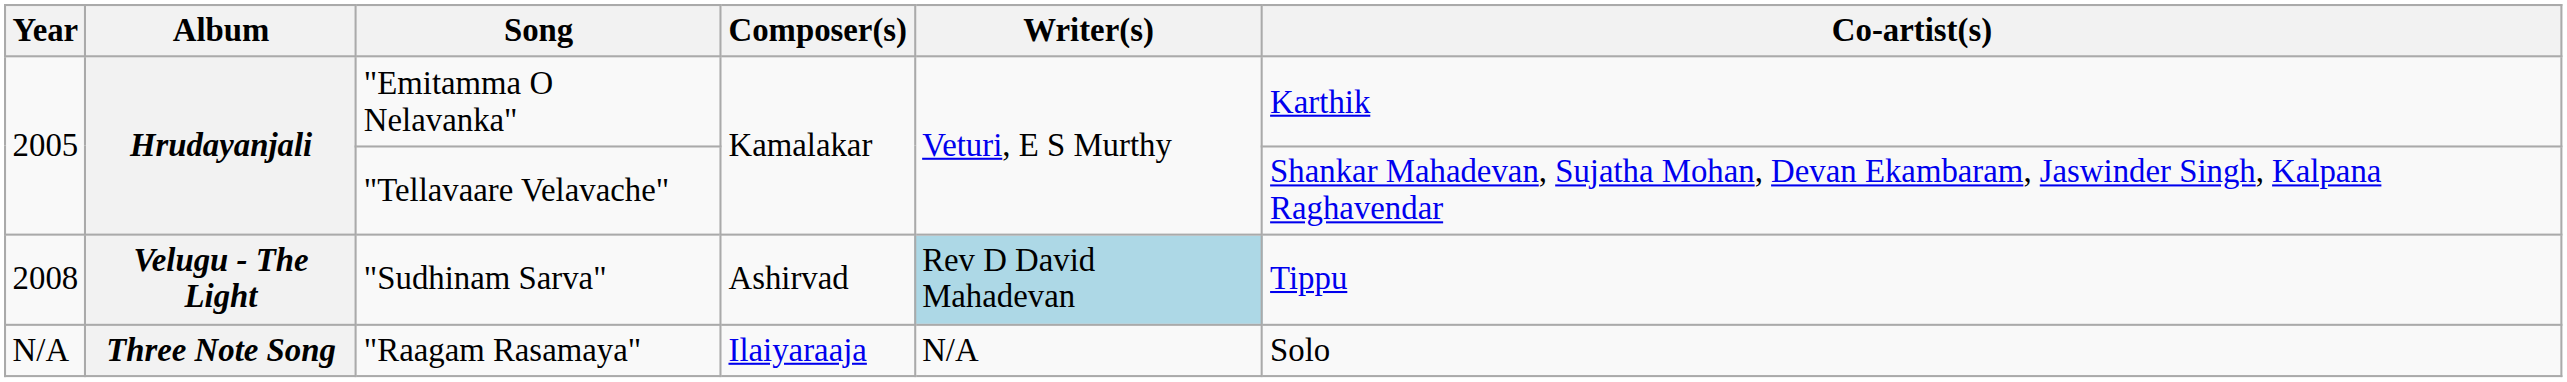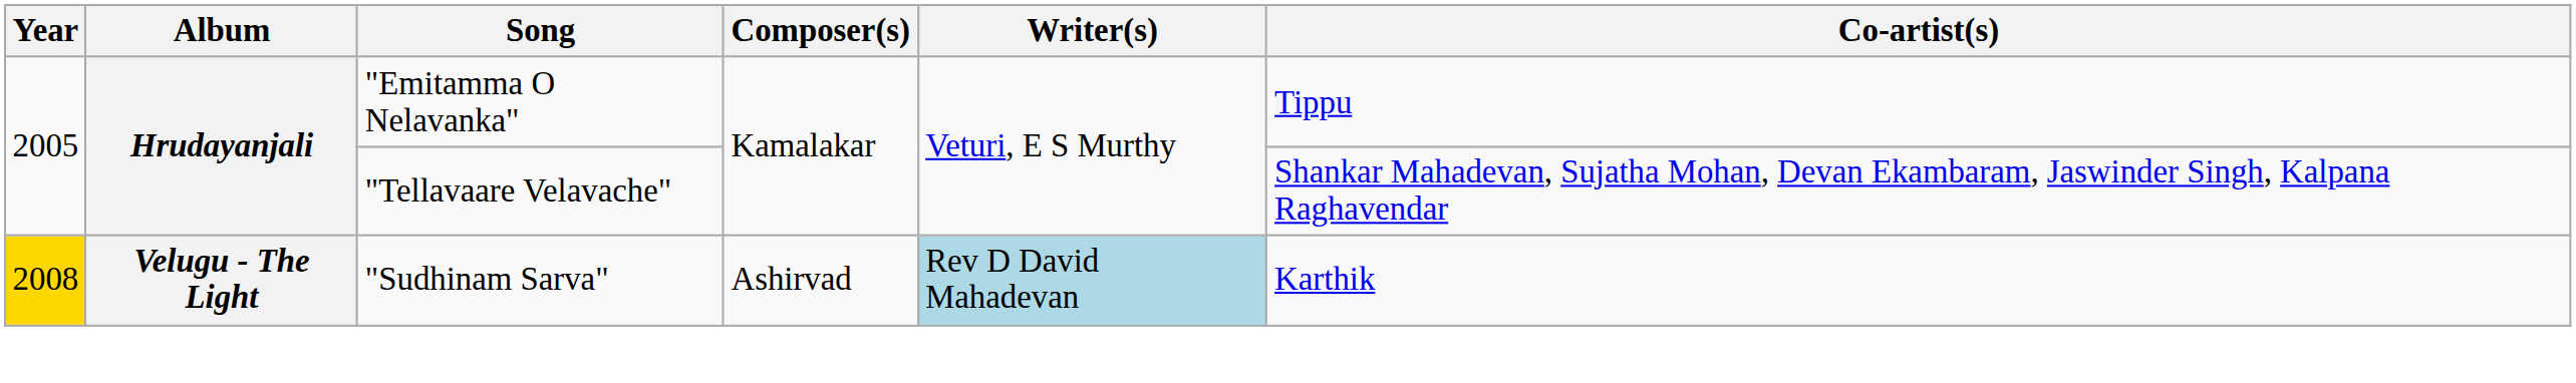 <table class="wikitable">
 <tr>
 <th>Year</th>
 <th>Album</th>
 <th>Song</th>
 <th>Composer(s)</th>
 <th>Writer(s)</th>
 <th>Co-artist(s)</th>
 </tr>
 <tr>
 <td rowspan="2">2005</td>
 <th rowspan="2"><em>Hrudayanjali</em></th>
 <td>"Emitamma O Nelavanka"</td>
 <td rowspan="2">Kamalakar</td>
 <td rowspan="2"><a href='#'>Veturi</a>, E S Murthy</td>
-<td><a href='#'>Karthik</a></td>
+<td><a href='#'>Tippu</a></td>
 </tr>
 <tr>
 <td>"Tellavaare Velavache"</td>
 <td><a href='#'>Shankar Mahadevan</a>, <a href='#'>Sujatha Mohan</a>, <a href='#'>Devan Ekambaram</a>, <a href='#'>Jaswinder Singh</a>, <a href='#'>Kalpana Raghavendar</a></td>
 </tr>
 <tr>
-<td>2008</td>
+<td style="background: gold;">2008</td>
 <th><em>Velugu - The Light</em></th>
 <td>"Sudhinam Sarva"</td>
 <td>Ashirvad</td>
 <td style="background: lightblue;">Rev D David Mahadevan</td>
-<td><a href='#'>Tippu</a></td>
-</tr>
-<tr>
-<td>N/A</td>
-<th><em>Three Note Song</em></th>
-<td>"Raagam Rasamaya"</td>
-<td><a href='#'>Ilaiyaraaja</a></td>
-<td>N/A</td>
-<td>Solo</td>
+<td><a href='#'>Karthik</a></td>
 </tr>
 </table>
